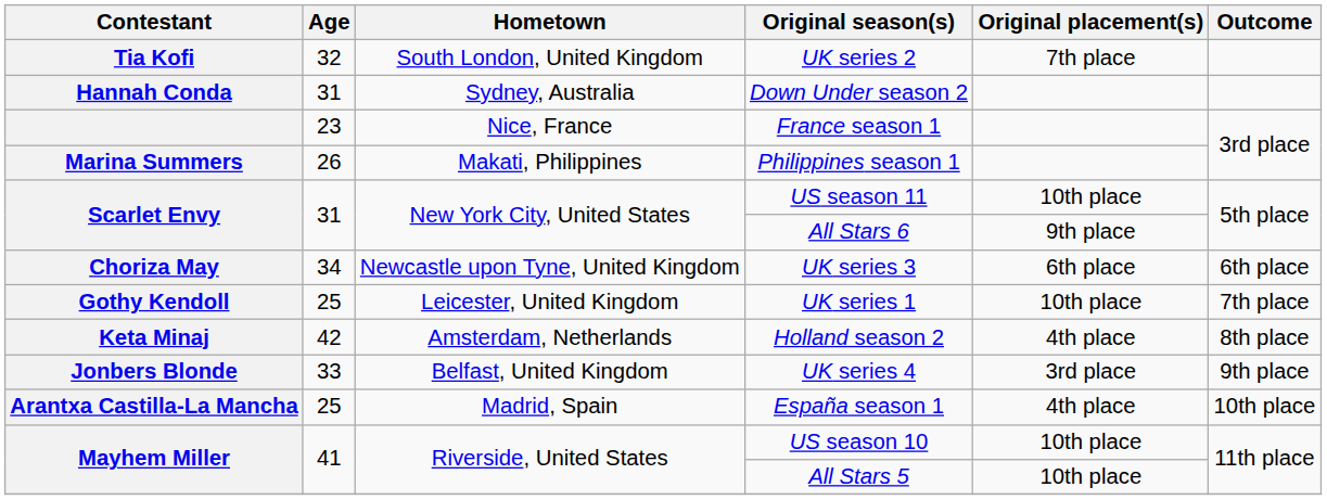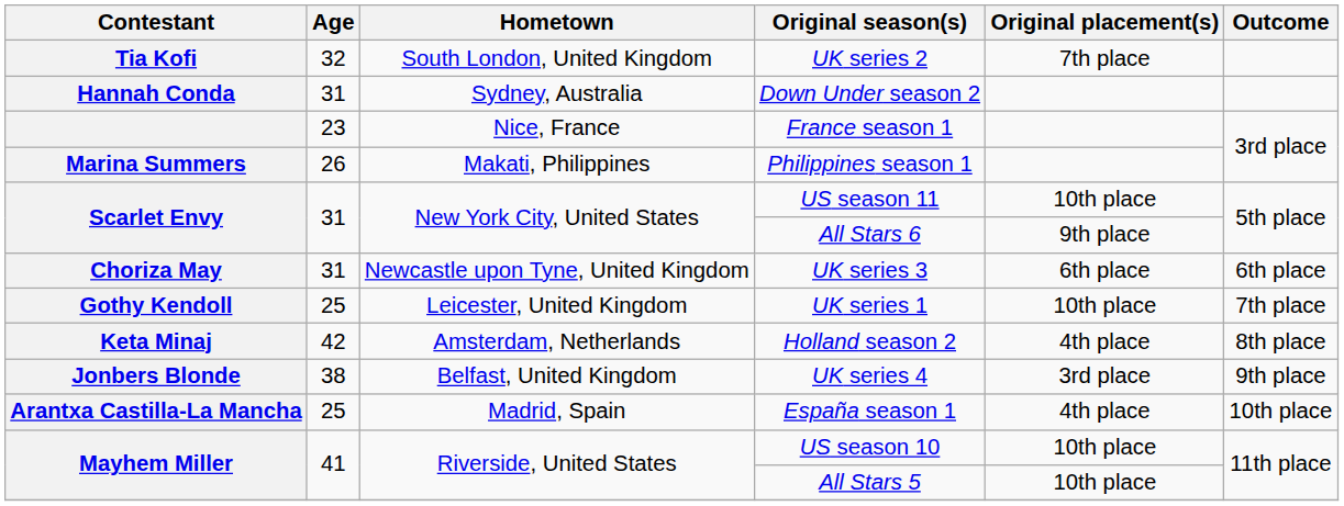 <table class="wikitable sortable" style="text-align:center">
 <tr>
 <th scope="col">Contestant</th>
 <th scope="col">Age</th>
 <th scope="col">Hometown</th>
 <th class="col">Original season(s)</th>
 <th scope="col">Original placement(s)</th>
 <th scope="col">Outcome</th>
 </tr>
 <tr>
 <th scope="row"><a href='#'>Tia Kofi</a></th>
 <td>32</td>
 <td><a href='#'>South London</a>, United Kingdom</td>
 <td><a href='#'><em>UK</em> series 2</a></td>
 <td>7th place</td>
 <td></td>
 </tr>
 <tr>
 <th scope="row"><a href='#'>Hannah Conda</a></th>
 <td>31</td>
 <td><a href='#'>Sydney</a>, Australia</td>
 <td nowrap><a href='#'><em>Down Under</em> season 2</a></td>
 <td></td>
 <td></td>
 </tr>
 <tr>
 <th scope="row"></th>
 <td>23</td>
 <td><a href='#'>Nice</a>, France</td>
 <td><a href='#'><em>France</em> season 1</a></td>
 <td></td>
 <td rowspan="2">3rd place</td>
 </tr>
 <tr>
 <th scope="row"><a href='#'>Marina Summers</a></th>
 <td>26</td>
 <td><a href='#'>Makati</a>, Philippines</td>
 <td><a href='#'><em>Philippines</em> season 1</a></td>
 <td></td>
 </tr>
 <tr>
 <th scope="row" rowspan="2"><a href='#'>Scarlet Envy</a></th>
 <td rowspan="2">31</td>
 <td rowspan="2"><a href='#'>New York City</a>, United States</td>
 <td><a href='#'><em>US</em> season 11</a></td>
 <td>10th place</td>
 <td rowspan="2">5th place</td>
 </tr>
 <tr>
 <td><a href='#'><em>All Stars 6</em></a></td>
 <td>9th place</td>
 </tr>
 <tr>
 <th scope="row"><a href='#'>Choriza May</a></th>
-<td>34</td>
+<td>31</td>
 <td nowrap><a href='#'>Newcastle upon Tyne</a>, United Kingdom</td>
 <td><a href='#'><em>UK</em> series 3</a></td>
 <td>6th place</td>
 <td>6th place</td>
 </tr>
 <tr>
 <th scope="row"><a href='#'>Gothy Kendoll</a></th>
 <td>25</td>
 <td><a href='#'>Leicester</a>, United Kingdom</td>
 <td><a href='#'><em>UK</em> series 1</a></td>
 <td>10th place</td>
 <td>7th place</td>
 </tr>
 <tr>
 <th scope="row"><a href='#'>Keta Minaj</a></th>
 <td>42</td>
 <td><a href='#'>Amsterdam</a>, Netherlands</td>
 <td><a href='#'><em>Holland</em> season 2</a></td>
 <td>4th place</td>
 <td>8th place</td>
 </tr>
 <tr>
 <th scope="row"><a href='#'>Jonbers Blonde</a></th>
-<td>33</td>
+<td>38</td>
 <td><a href='#'>Belfast</a>, United Kingdom</td>
 <td><a href='#'><em>UK</em> series 4</a></td>
 <td>3rd place</td>
 <td>9th place</td>
 </tr>
 <tr>
 <th scope="row" nowrap><a href='#'>Arantxa Castilla-La Mancha</a></th>
 <td>25</td>
 <td><a href='#'>Madrid</a>, Spain</td>
 <td><a href='#'><em>España</em> season 1</a></td>
 <td>4th place</td>
 <td nowrap>10th place</td>
 </tr>
 <tr>
 <th scope="row" rowspan="2"><a href='#'>Mayhem Miller</a></th>
 <td rowspan="2">41</td>
 <td rowspan="2"><a href='#'>Riverside</a>, United States</td>
 <td><a href='#'><em>US</em> season 10</a></td>
 <td>10th place</td>
 <td rowspan="2">11th place</td>
 </tr>
 <tr>
 <td><a href='#'><em>All Stars 5</em></a></td>
 <td>10th place</td>
 </tr>
 <tr>
 </tr>
 </table>
